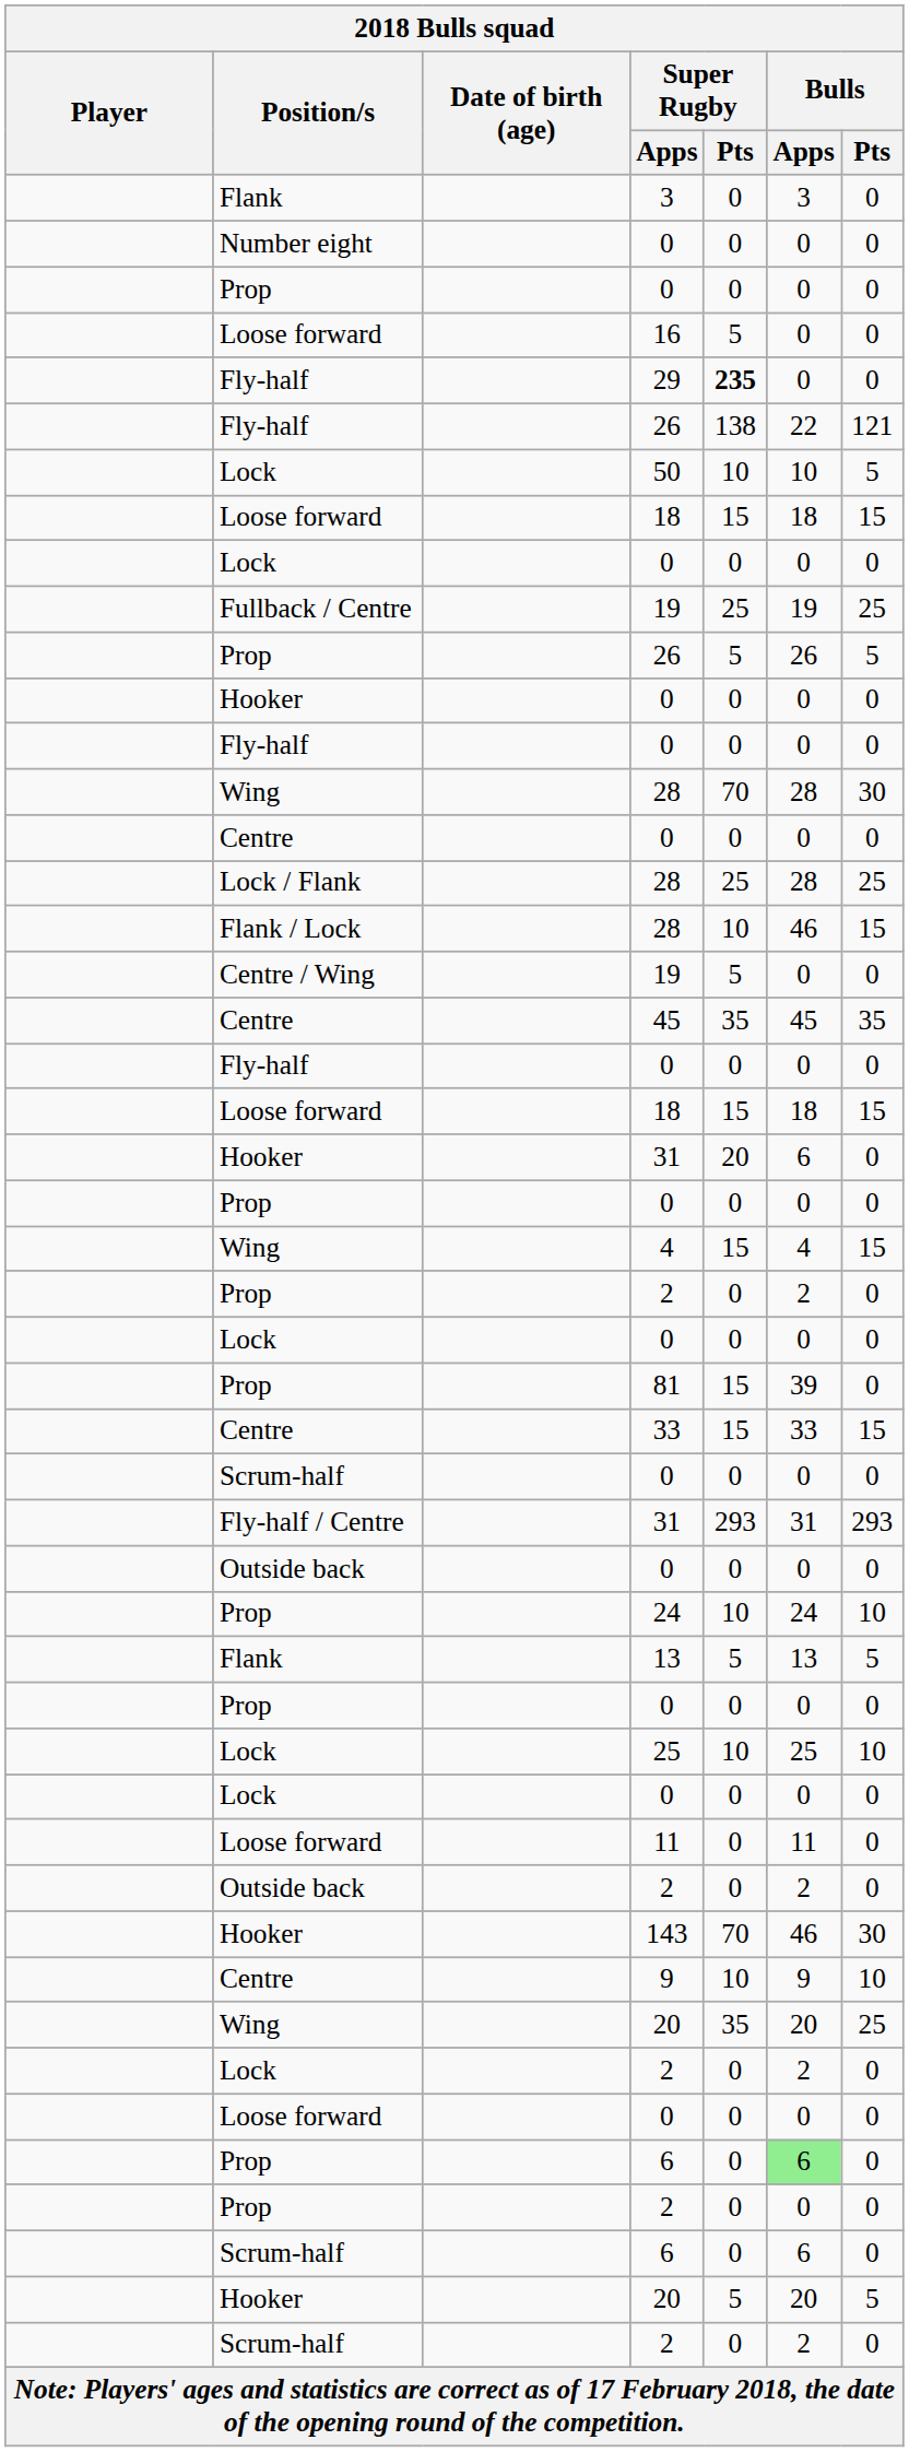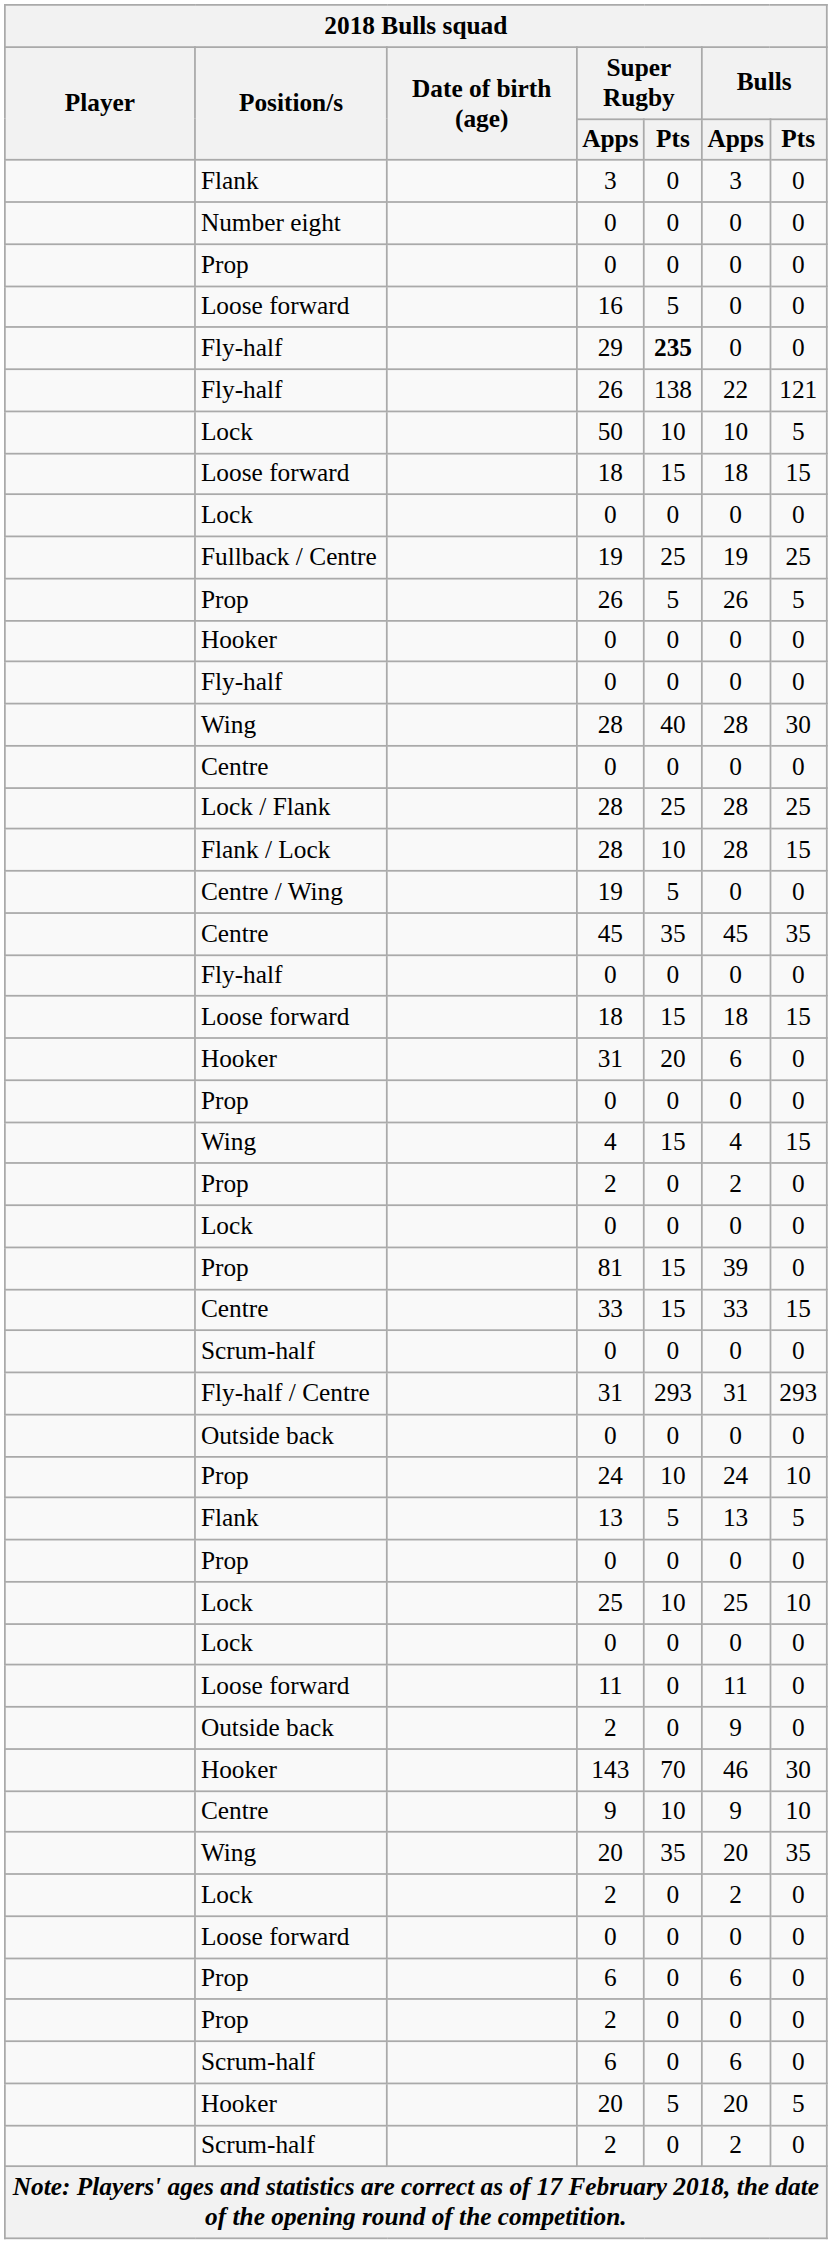 <table class="wikitable sortable" style="text-align:left; font-size:90%; width:75%">
 <tr>
 <th colspan=100%>2018 Bulls squad</th>
 </tr>
 <tr>
 <th style="width:24%;" rowspan=2>Player</th>
 <th style="width:24%;" rowspan=2>Position/s</th>
 <th style="width:24%;" rowspan=2>Date of birth (age)</th>
 <th colspan=2>Super Rugby</th>
 <th colspan=2>Bulls</th>
 </tr>
 <tr>
 <th style="width:7%;">Apps</th>
 <th style="width:7%;">Pts</th>
 <th style="width:7%;">Apps</th>
 <th style="width:7%;">Pts<br></th>
 </tr>
 <tr>
 <td> </td>
 <td>Flank</td>
 <td></td>
 <td style="text-align:center;">3</td>
 <td style="text-align:center;">0</td>
 <td style="text-align:center;">3</td>
 <td style="text-align:center;">0</td>
 </tr>
 <tr>
 <td> </td>
 <td>Number eight</td>
 <td></td>
 <td style="text-align:center;">0</td>
 <td style="text-align:center;">0</td>
 <td style="text-align:center;">0</td>
 <td style="text-align:center;">0</td>
 </tr>
 <tr>
 <td> </td>
 <td>Prop</td>
 <td></td>
 <td style="text-align:center;">0</td>
 <td style="text-align:center;">0</td>
 <td style="text-align:center;">0</td>
 <td style="text-align:center;">0</td>
 </tr>
 <tr>
 <td> </td>
 <td>Loose forward</td>
 <td></td>
 <td style="text-align:center;">16</td>
 <td style="text-align:center;">5</td>
 <td style="text-align:center;">0</td>
 <td style="text-align:center;">0</td>
 </tr>
 <tr>
 <td> </td>
 <td>Fly-half</td>
 <td></td>
 <td style="text-align:center;">29</td>
 <td style="text-align:center;"><strong>235</strong></td>
 <td style="text-align:center;">0</td>
 <td style="text-align:center;">0</td>
 </tr>
 <tr>
 <td> </td>
 <td>Fly-half</td>
 <td></td>
 <td style="text-align:center;">26</td>
 <td style="text-align:center;">138</td>
 <td style="text-align:center;">22</td>
 <td style="text-align:center;">121</td>
 </tr>
 <tr>
 <td> </td>
 <td>Lock</td>
 <td></td>
 <td style="text-align:center;">50</td>
 <td style="text-align:center;">10</td>
 <td style="text-align:center;">10</td>
 <td style="text-align:center;">5</td>
 </tr>
 <tr>
 <td> </td>
 <td>Loose forward</td>
 <td></td>
 <td style="text-align:center;">18</td>
 <td style="text-align:center;">15</td>
 <td style="text-align:center;">18</td>
 <td style="text-align:center;">15</td>
 </tr>
 <tr>
 <td> </td>
 <td>Lock</td>
 <td></td>
 <td style="text-align:center;">0</td>
 <td style="text-align:center;">0</td>
 <td style="text-align:center;">0</td>
 <td style="text-align:center;">0</td>
 </tr>
 <tr>
 <td> </td>
 <td>Fullback / Centre</td>
 <td></td>
 <td style="text-align:center;">19</td>
 <td style="text-align:center;">25</td>
 <td style="text-align:center;">19</td>
 <td style="text-align:center;">25</td>
 </tr>
 <tr>
 <td> </td>
 <td>Prop</td>
 <td></td>
 <td style="text-align:center;">26</td>
 <td style="text-align:center;">5</td>
 <td style="text-align:center;">26</td>
 <td style="text-align:center;">5</td>
 </tr>
 <tr>
 <td> </td>
 <td>Hooker</td>
 <td></td>
 <td style="text-align:center;">0</td>
 <td style="text-align:center;">0</td>
 <td style="text-align:center;">0</td>
 <td style="text-align:center;">0</td>
 </tr>
 <tr>
 <td> </td>
 <td>Fly-half</td>
 <td></td>
 <td style="text-align:center;">0</td>
 <td style="text-align:center;">0</td>
 <td style="text-align:center;">0</td>
 <td style="text-align:center;">0</td>
 </tr>
 <tr>
 <td> </td>
 <td>Wing</td>
 <td></td>
 <td style="text-align:center;">28</td>
-<td style="text-align:center;">70</td>
+<td style="text-align:center;">40</td>
 <td style="text-align:center;">28</td>
 <td style="text-align:center;">30</td>
 </tr>
 <tr>
 <td> </td>
 <td>Centre</td>
 <td></td>
 <td style="text-align:center;">0</td>
 <td style="text-align:center;">0</td>
 <td style="text-align:center;">0</td>
 <td style="text-align:center;">0</td>
 </tr>
 <tr>
 <td> </td>
 <td>Lock / Flank</td>
 <td></td>
 <td style="text-align:center;">28</td>
 <td style="text-align:center;">25</td>
 <td style="text-align:center;">28</td>
 <td style="text-align:center;">25</td>
 </tr>
 <tr>
 <td> </td>
 <td>Flank / Lock</td>
 <td></td>
 <td style="text-align:center;">28</td>
 <td style="text-align:center;">10</td>
-<td style="text-align:center;">46</td>
+<td style="text-align:center;">28</td>
 <td style="text-align:center;">15</td>
 </tr>
 <tr>
 <td> </td>
 <td>Centre / Wing</td>
 <td></td>
 <td style="text-align:center;">19</td>
 <td style="text-align:center;">5</td>
 <td style="text-align:center;">0</td>
 <td style="text-align:center;">0</td>
 </tr>
 <tr>
 <td> </td>
 <td>Centre</td>
 <td></td>
 <td style="text-align:center;">45</td>
 <td style="text-align:center;">35</td>
 <td style="text-align:center;">45</td>
 <td style="text-align:center;">35</td>
 </tr>
 <tr>
 <td> </td>
 <td>Fly-half</td>
 <td></td>
 <td style="text-align:center;">0</td>
 <td style="text-align:center;">0</td>
 <td style="text-align:center;">0</td>
 <td style="text-align:center;">0</td>
 </tr>
 <tr>
 <td> </td>
 <td>Loose forward</td>
 <td></td>
 <td style="text-align:center;">18</td>
 <td style="text-align:center;">15</td>
 <td style="text-align:center;">18</td>
 <td style="text-align:center;">15</td>
 </tr>
 <tr>
 <td> </td>
 <td>Hooker</td>
 <td></td>
 <td style="text-align:center;">31</td>
 <td style="text-align:center;">20</td>
 <td style="text-align:center;">6</td>
 <td style="text-align:center;">0</td>
 </tr>
 <tr>
 <td> </td>
 <td>Prop</td>
 <td></td>
 <td style="text-align:center;">0</td>
 <td style="text-align:center;">0</td>
 <td style="text-align:center;">0</td>
 <td style="text-align:center;">0</td>
 </tr>
 <tr>
 <td> </td>
 <td>Wing</td>
 <td></td>
 <td style="text-align:center;">4</td>
 <td style="text-align:center;">15</td>
 <td style="text-align:center;">4</td>
 <td style="text-align:center;">15</td>
 </tr>
 <tr>
 <td> </td>
 <td>Prop</td>
 <td></td>
 <td style="text-align:center;">2</td>
 <td style="text-align:center;">0</td>
 <td style="text-align:center;">2</td>
 <td style="text-align:center;">0</td>
 </tr>
 <tr>
 <td> </td>
 <td>Lock</td>
 <td></td>
 <td style="text-align:center;">0</td>
 <td style="text-align:center;">0</td>
 <td style="text-align:center;">0</td>
 <td style="text-align:center;">0</td>
 </tr>
 <tr>
 <td> </td>
 <td>Prop</td>
 <td></td>
 <td style="text-align:center;">81</td>
 <td style="text-align:center;">15</td>
 <td style="text-align:center;">39</td>
 <td style="text-align:center;">0</td>
 </tr>
 <tr>
 <td> </td>
 <td>Centre</td>
 <td></td>
 <td style="text-align:center;">33</td>
 <td style="text-align:center;">15</td>
 <td style="text-align:center;">33</td>
 <td style="text-align:center;">15</td>
 </tr>
 <tr>
 <td> </td>
 <td>Scrum-half</td>
 <td></td>
 <td style="text-align:center;">0</td>
 <td style="text-align:center;">0</td>
 <td style="text-align:center;">0</td>
 <td style="text-align:center;">0</td>
 </tr>
 <tr>
 <td> </td>
 <td>Fly-half / Centre</td>
 <td></td>
 <td style="text-align:center;">31</td>
 <td style="text-align:center;">293</td>
 <td style="text-align:center;">31</td>
 <td style="text-align:center;">293</td>
 </tr>
 <tr>
 <td> </td>
 <td>Outside back</td>
 <td></td>
 <td style="text-align:center;">0</td>
 <td style="text-align:center;">0</td>
 <td style="text-align:center;">0</td>
 <td style="text-align:center;">0</td>
 </tr>
 <tr>
 <td> </td>
 <td>Prop</td>
 <td></td>
 <td style="text-align:center;">24</td>
 <td style="text-align:center;">10</td>
 <td style="text-align:center;">24</td>
 <td style="text-align:center;">10</td>
 </tr>
 <tr>
 <td> </td>
 <td>Flank</td>
 <td></td>
 <td style="text-align:center;">13</td>
 <td style="text-align:center;">5</td>
 <td style="text-align:center;">13</td>
 <td style="text-align:center;">5</td>
 </tr>
 <tr>
 <td> </td>
 <td>Prop</td>
 <td></td>
 <td style="text-align:center;">0</td>
 <td style="text-align:center;">0</td>
 <td style="text-align:center;">0</td>
 <td style="text-align:center;">0</td>
 </tr>
 <tr>
 <td> </td>
 <td>Lock</td>
 <td></td>
 <td style="text-align:center;">25</td>
 <td style="text-align:center;">10</td>
 <td style="text-align:center;">25</td>
 <td style="text-align:center;">10</td>
 </tr>
 <tr>
 <td> </td>
 <td>Lock</td>
 <td></td>
 <td style="text-align:center;">0</td>
 <td style="text-align:center;">0</td>
 <td style="text-align:center;">0</td>
 <td style="text-align:center;">0</td>
 </tr>
 <tr>
 <td> </td>
 <td>Loose forward</td>
 <td></td>
 <td style="text-align:center;">11</td>
 <td style="text-align:center;">0</td>
 <td style="text-align:center;">11</td>
 <td style="text-align:center;">0</td>
 </tr>
 <tr>
 <td> </td>
 <td>Outside back</td>
 <td></td>
 <td style="text-align:center;">2</td>
 <td style="text-align:center;">0</td>
-<td style="text-align:center;">2</td>
+<td style="text-align:center;">9</td>
 <td style="text-align:center;">0</td>
 </tr>
 <tr>
 <td> </td>
 <td>Hooker</td>
 <td></td>
 <td style="text-align:center;">143</td>
 <td style="text-align:center;">70</td>
 <td style="text-align:center;">46</td>
 <td style="text-align:center;">30</td>
 </tr>
 <tr>
 <td> </td>
 <td>Centre</td>
 <td></td>
 <td style="text-align:center;">9</td>
 <td style="text-align:center;">10</td>
 <td style="text-align:center;">9</td>
 <td style="text-align:center;">10</td>
 </tr>
 <tr>
 <td> </td>
 <td>Wing</td>
 <td></td>
 <td style="text-align:center;">20</td>
 <td style="text-align:center;">35</td>
 <td style="text-align:center;">20</td>
-<td style="text-align:center;">25</td>
+<td style="text-align:center;">35</td>
 </tr>
 <tr>
 <td> </td>
 <td>Lock</td>
 <td></td>
 <td style="text-align:center;">2</td>
 <td style="text-align:center;">0</td>
 <td style="text-align:center;">2</td>
 <td style="text-align:center;">0</td>
 </tr>
 <tr>
 <td> </td>
 <td>Loose forward</td>
 <td></td>
 <td style="text-align:center;">0</td>
 <td style="text-align:center;">0</td>
 <td style="text-align:center;">0</td>
 <td style="text-align:center;">0</td>
 </tr>
 <tr>
 <td> </td>
 <td>Prop</td>
 <td></td>
 <td style="text-align:center;">6</td>
 <td style="text-align:center;">0</td>
-<td style="background: lightgreen; text-align:center;">6</td>
+<td style="text-align:center;">6</td>
 <td style="text-align:center;">0</td>
 </tr>
 <tr>
 <td> </td>
 <td>Prop</td>
 <td></td>
 <td style="text-align:center;">2</td>
 <td style="text-align:center;">0</td>
 <td style="text-align:center;">0</td>
 <td style="text-align:center;">0</td>
 </tr>
 <tr>
 <td> </td>
 <td>Scrum-half</td>
 <td></td>
 <td style="text-align:center;">6</td>
 <td style="text-align:center;">0</td>
 <td style="text-align:center;">6</td>
 <td style="text-align:center;">0</td>
 </tr>
 <tr>
 <td> </td>
 <td>Hooker</td>
 <td></td>
 <td style="text-align:center;">20</td>
 <td style="text-align:center;">5</td>
 <td style="text-align:center;">20</td>
 <td style="text-align:center;">5</td>
 </tr>
 <tr>
 <td> </td>
 <td>Scrum-half</td>
 <td></td>
 <td style="text-align:center;">2</td>
 <td style="text-align:center;">0</td>
 <td style="text-align:center;">2</td>
 <td style="text-align:center;">0</td>
 </tr>
 <tr>
 <th colspan="100%" style="text-align:center;"><em>Note: Players' ages and statistics are correct as of 17 February 2018, the date of the opening round of the competition.</em></th>
 </tr>
 </table>
